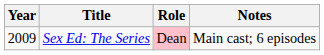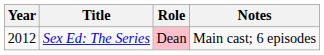 <table class="wikitable">
 <tr>
 <th>Year</th>
 <th>Title</th>
 <th>Role</th>
 <th>Notes</th>
 </tr>
 <tr>
-<td>2009</td>
+<td>2012</td>
 <td><em><a href='#'>Sex Ed: The Series</a></em></td>
 <td style="background: pink;">Dean</td>
 <td>Main cast; 6 episodes</td>
 </tr>
 </table>
